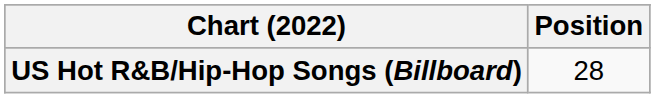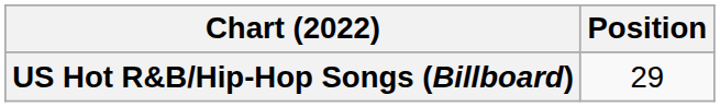 <table class="wikitable plainrowheaders" style="text-align:center">
 <tr>
 <th scope="col">Chart (2022)</th>
 <th scope="col">Position</th>
 </tr>
 <tr>
 <th scope="row">US Hot R&B/Hip-Hop Songs (<em>Billboard</em>)</th>
-<td>28</td>
+<td>29</td>
 </tr>
 </table>
